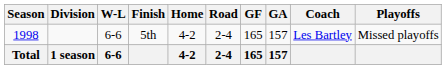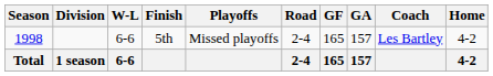 <table class="wikitable">
 <tr>
 <th>Season</th>
 <th>Division</th>
 <th>W-L</th>
 <th>Finish</th>
-<th>Home</th>
+<th>Playoffs</th>
 <th>Road</th>
 <th>GF</th>
 <th>GA</th>
 <th>Coach</th>
-<th>Playoffs</th>
+<th>Home</th>
 </tr>
 <tr ALIGN=center>
 <td><a href='#'>1998</a></td>
 <td> </td>
 <td>6-6</td>
 <td>5th</td>
-<td>4-2</td>
+<td>Missed playoffs</td>
 <td>2-4</td>
 <td>165</td>
 <td>157</td>
 <td><a href='#'>Les Bartley</a></td>
-<td>Missed playoffs</td>
+<td>4-2</td>
 </tr>
 <tr ALIGN=center bgcolor="#e0e0e0">
 <th>Total</th>
 <th>1 season</th>
 <th>6-6</th>
 <th> </th>
-<th>4-2</th>
+<th> </th>
 <th>2-4</th>
 <th>165</th>
 <th>157</th>
 <th> </th>
-<th> </th>
+<th>4-2</th>
 </tr>
 </table>
